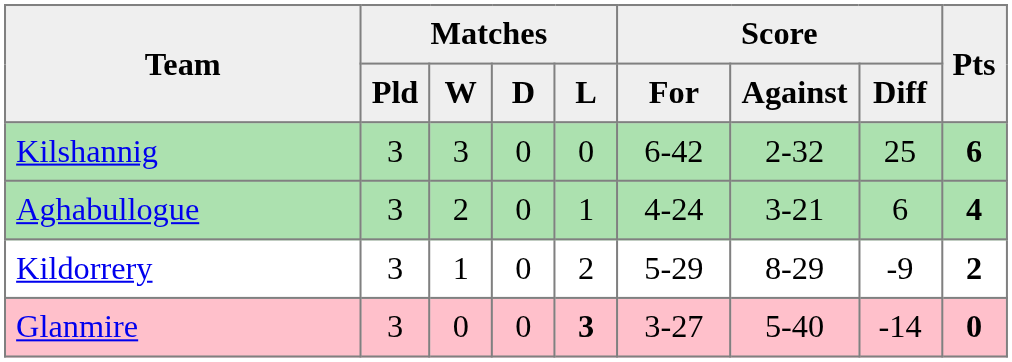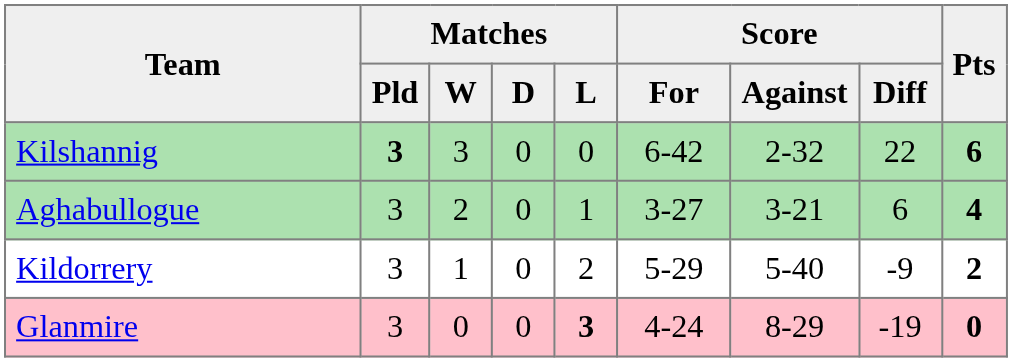 <table style=border-collapse:collapse border=1 cellspacing=0 cellpadding=5>
 <tr align=center bgcolor=#efefef>
 <th rowspan=2 width=165>Team</th>
 <th colspan=4>Matches</th>
 <th colspan=3>Score</th>
 <th rowspan=2width=20>Pts</th>
 </tr>
 <tr align=center bgcolor=#efefef>
 <th width=20>Pld</th>
 <th width=20>W</th>
 <th width=20>D</th>
 <th width=20>L</th>
 <th width=45>For</th>
 <th width=45>Against</th>
 <th width=30>Diff</th>
 </tr>
 <tr align=center style="background:#ACE1AF;">
 <td style="text-align:left;"><a href='#'>Kilshannig</a></td>
-<td>3</td>
+<td><strong>3</strong></td>
 <td>3</td>
 <td>0</td>
 <td>0</td>
 <td>6-42</td>
 <td>2-32</td>
-<td>25</td>
+<td>22</td>
 <td><strong>6</strong></td>
 </tr>
 <tr align=center  style="background:#ACE1AF;">
 <td style="text-align:left;"><a href='#'>Aghabullogue</a></td>
 <td>3</td>
 <td>2</td>
 <td>0</td>
 <td>1</td>
-<td>4-24</td>
+<td>3-27</td>
 <td>3-21</td>
 <td>6</td>
 <td><strong>4</strong></td>
 </tr>
 <tr align=center>
 <td style="text-align:left;"><a href='#'>Kildorrery</a></td>
 <td>3</td>
 <td>1</td>
 <td>0</td>
 <td>2</td>
 <td>5-29</td>
-<td>8-29</td>
+<td>5-40</td>
 <td>-9</td>
 <td><strong>2</strong></td>
 </tr>
 <tr align=center style="background:#FFC0CB;">
 <td style="text-align:left;"><a href='#'>Glanmire</a></td>
 <td>3</td>
 <td>0</td>
 <td>0</td>
 <td><strong>3</strong></td>
-<td>3-27</td>
-<td>5-40</td>
-<td>-14</td>
+<td>4-24</td>
+<td>8-29</td>
+<td>-19</td>
 <td><strong>0</strong></td>
 </tr>
 </table>
